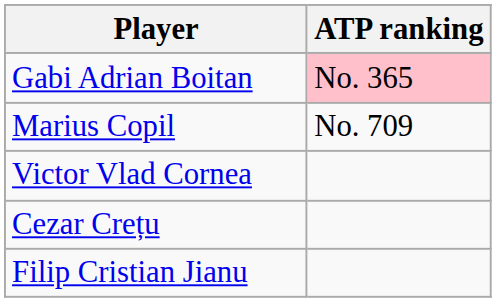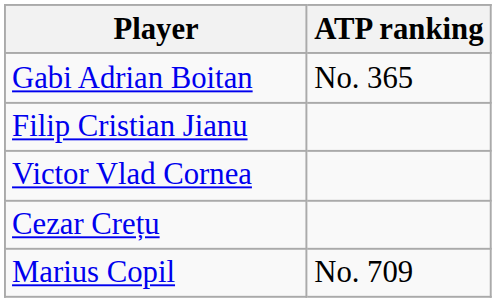 <table class="wikitable">
 <tr>
 <th width=150>Player</th>
 <th>ATP ranking</th>
 </tr>
 <tr>
 <td><a href='#'>Gabi Adrian Boitan</a></td>
-<td style="background: pink;">No. 365</td>
+<td>No. 365</td>
 </tr>
 <tr>
-<td><a href='#'>Marius Copil</a></td>
-<td>No. 709</td>
+<td><a href='#'>Filip Cristian Jianu</a></td>
+<td></td>
 </tr>
 <tr>
 <td><a href='#'>Victor Vlad Cornea</a></td>
 <td></td>
 </tr>
 <tr>
 <td><a href='#'>Cezar Crețu</a></td>
 <td></td>
 </tr>
 <tr>
-<td><a href='#'>Filip Cristian Jianu</a></td>
-<td></td>
+<td><a href='#'>Marius Copil</a></td>
+<td>No. 709</td>
 </tr>
 </table>
